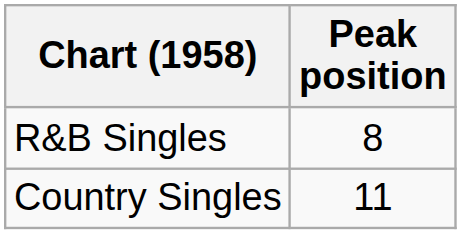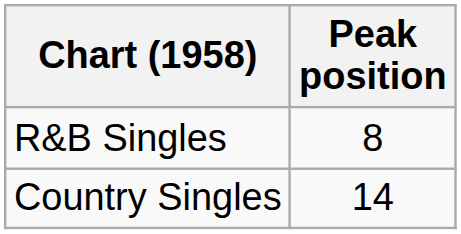 <table class="wikitable sortable">
 <tr>
 <th align="left">Chart (1958)</th>
 <th align="center">Peak<br>position</th>
 </tr>
 <tr>
 <td align="left">R&B Singles</td>
 <td align="center">8</td>
 </tr>
 <tr>
 <td align="left">Country Singles</td>
-<td align="center">11</td>
+<td align="center">14</td>
 </tr>
 </table>
